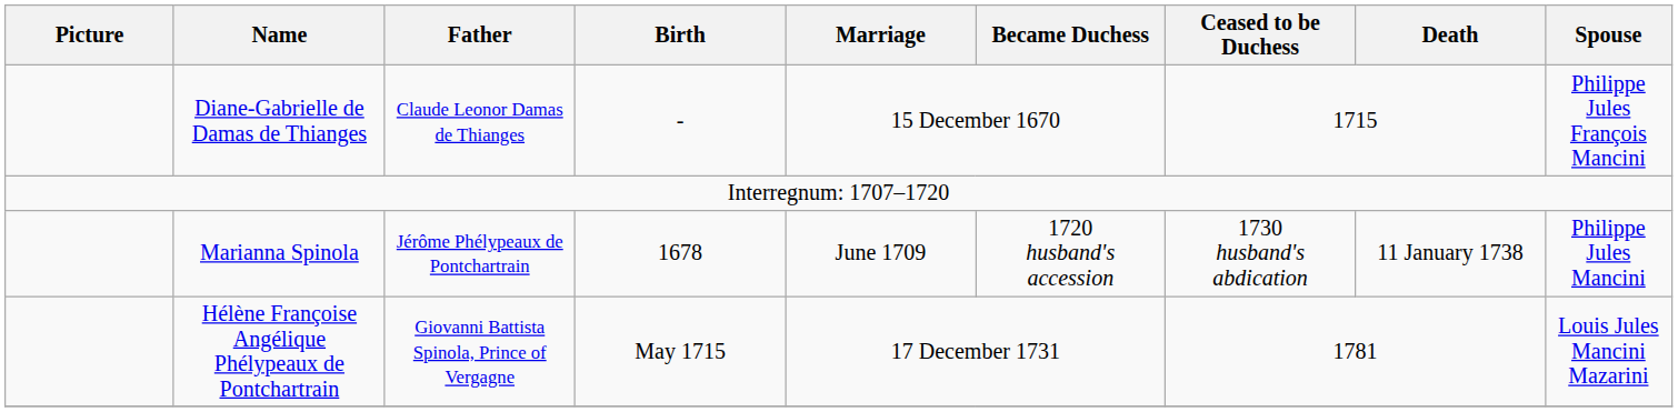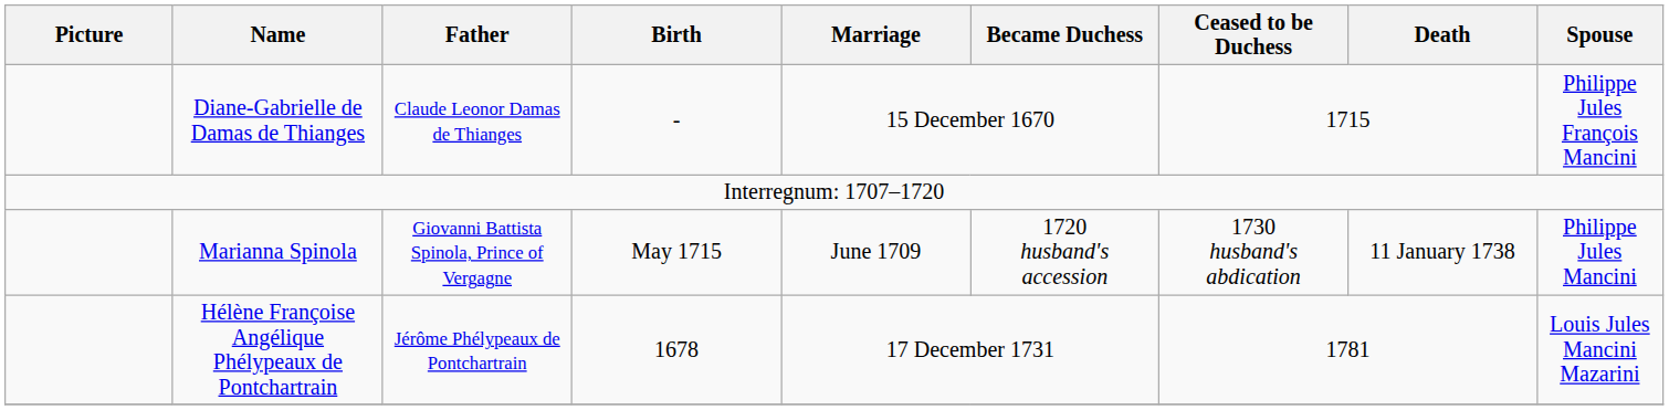 <table width=95% class="wikitable">
 <tr>
 <th width = "8%">Picture</th>
 <th width = "10%">Name</th>
 <th width = "9%">Father</th>
 <th width = "10%">Birth</th>
 <th width = "9%">Marriage</th>
 <th width = "9%">Became Duchess</th>
 <th width = "9%">Ceased to be Duchess</th>
 <th width = "9%">Death</th>
 <th width = "6%">Spouse</th>
 </tr>
 <tr>
 <td align="center"></td>
 <td align="center"><a href='#'>Diane-Gabrielle de Damas de Thianges</a></td>
 <td align="center"><small><a href='#'>Claude Leonor Damas de Thianges</a></small></td>
 <td align="center">-</td>
 <td align="center" colspan="2">15 December 1670</td>
 <td align="center" colspan="2">1715</td>
 <td align="center"><a href='#'>Philippe Jules François Mancini</a></td>
 </tr>
 <tr>
 <td align="center" colspan="9">Interregnum: 1707–1720</td>
 </tr>
 <tr>
 <td align="center"></td>
 <td align="center"><a href='#'>Marianna Spinola</a></td>
-<td align="center"><small><a href='#'>Jérôme Phélypeaux de Pontchartrain</a></small></td>
-<td align="center">1678</td>
+<td align="center"><small><a href='#'>Giovanni Battista Spinola, Prince of Vergagne</a></small></td>
+<td align="center">May 1715</td>
 <td align="center">June 1709</td>
 <td align="center">1720<br><em>husband's accession</em></td>
 <td align="center">1730<br><em>husband's abdication</em></td>
 <td align="center">11 January 1738</td>
 <td align="center"><a href='#'>Philippe Jules Mancini</a></td>
 </tr>
 <tr>
 <td align="center"></td>
 <td align="center"><a href='#'>Hélène Françoise Angélique Phélypeaux de Pontchartrain</a></td>
-<td align="center"><small><a href='#'>Giovanni Battista Spinola, Prince of Vergagne</a></small></td>
-<td align="center">May 1715</td>
+<td align="center"><small><a href='#'>Jérôme Phélypeaux de Pontchartrain</a></small></td>
+<td align="center">1678</td>
 <td align="center" colspan="2">17 December 1731</td>
 <td align="center" colspan="2">1781</td>
 <td align="center"><a href='#'>Louis Jules Mancini Mazarini</a></td>
 </tr>
 <tr>
 </tr>
 </table>
